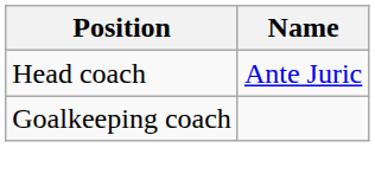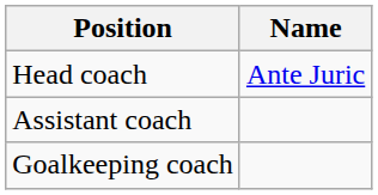 <table class="wikitable">
 <tr>
 <th>Position</th>
 <th>Name</th>
 </tr>
 <tr>
 <td>Head coach</td>
 <td> <a href='#'>Ante Juric</a></td>
 </tr>
 <tr>
+<td>Assistant coach</td>
+<td></td>
+</tr>
+<tr>
 <td>Goalkeeping coach</td>
 <td></td>
 </tr>
 </table>
